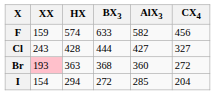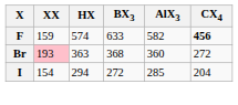 <table class="wikitable" style="float:right; width:25%;">
 <tr>
 <th>X</th>
 <th>XX</th>
 <th>HX</th>
 <th>BX<sub>3</sub></th>
 <th>AlX<sub>3</sub></th>
 <th>CX<sub>4</sub></th>
 </tr>
 <tr>
 <th>F</th>
 <td>159</td>
 <td>574</td>
 <td>633</td>
 <td>582</td>
-<td>456</td>
-</tr>
-<tr>
-<th>Cl</th>
-<td>243</td>
-<td>428</td>
-<td>444</td>
-<td>427</td>
-<td>327</td>
+<td><strong>456</strong></td>
 </tr>
 <tr>
 <th>Br</th>
 <td style="background: pink;">193</td>
 <td>363</td>
 <td>368</td>
 <td>360</td>
 <td>272</td>
 </tr>
 <tr>
 <th>I</th>
 <td>154</td>
 <td>294</td>
 <td>272</td>
 <td>285</td>
 <td>204</td>
 </tr>
 </table>
